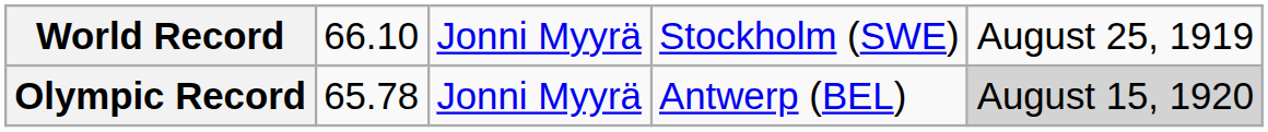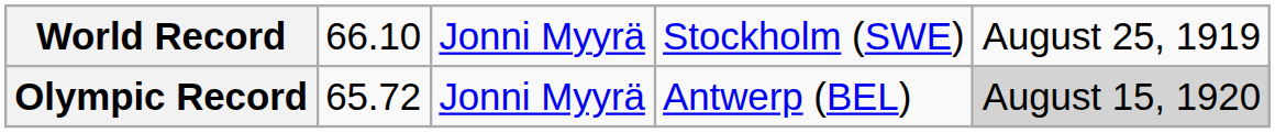 <table class="wikitable" style="font-size:95%;">
 <tr>
 <th>World Record</th>
 <td>66.10</td>
 <td> <a href='#'>Jonni Myyrä</a></td>
 <td><a href='#'>Stockholm</a> (<a href='#'>SWE</a>)</td>
 <td>August 25, 1919</td>
 </tr>
 <tr>
 <th>Olympic Record</th>
-<td>65.78</td>
+<td>65.72</td>
 <td> <a href='#'>Jonni Myyrä</a></td>
 <td><a href='#'>Antwerp</a> (<a href='#'>BEL</a>)</td>
 <td style="background: lightgrey;">August 15, 1920</td>
 </tr>
 </table>
